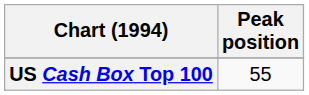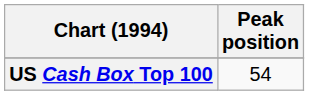 <table class="wikitable plainrowheaders sortable" style="text-align:center;">
 <tr>
 <th scope="col">Chart (1994)</th>
 <th scope="col">Peak<br>position</th>
 </tr>
 <tr>
 </tr>
 <tr>
 </tr>
 <tr>
 </tr>
 <tr>
 </tr>
 <tr>
 </tr>
 <tr>
 <th scope="row">US <a href='#'><em>Cash Box</em> Top 100</a></th>
-<td>55</td>
+<td>54</td>
 </tr>
 </table>
